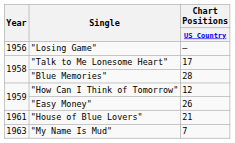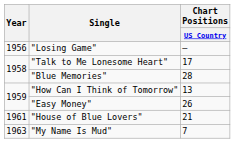 <table class="wikitable">
 <tr>
 <th rowspan="2">Year</th>
 <th rowspan="2">Single</th>
 <th colspan="1">Chart Positions</th>
 </tr>
 <tr>
 <th width="50"><small><a href='#'>US Country</a></small></th>
 </tr>
 <tr>
 <td>1956</td>
 <td>"Losing Game"</td>
 <td>—</td>
 </tr>
 <tr>
 <td rowspan=2>1958</td>
 <td>"Talk to Me Lonesome Heart"</td>
 <td>17</td>
 </tr>
 <tr>
 <td>"Blue Memories"</td>
 <td>28</td>
 </tr>
 <tr>
 <td rowspan=2>1959</td>
 <td>"How Can I Think of Tomorrow"</td>
-<td>12</td>
+<td>13</td>
 </tr>
 <tr>
 <td>"Easy Money"</td>
 <td>26</td>
 </tr>
 <tr>
 <td>1961</td>
 <td>"House of Blue Lovers"</td>
 <td>21</td>
 </tr>
 <tr>
 <td>1963</td>
 <td>"My Name Is Mud"</td>
 <td>7</td>
 </tr>
 </table>
